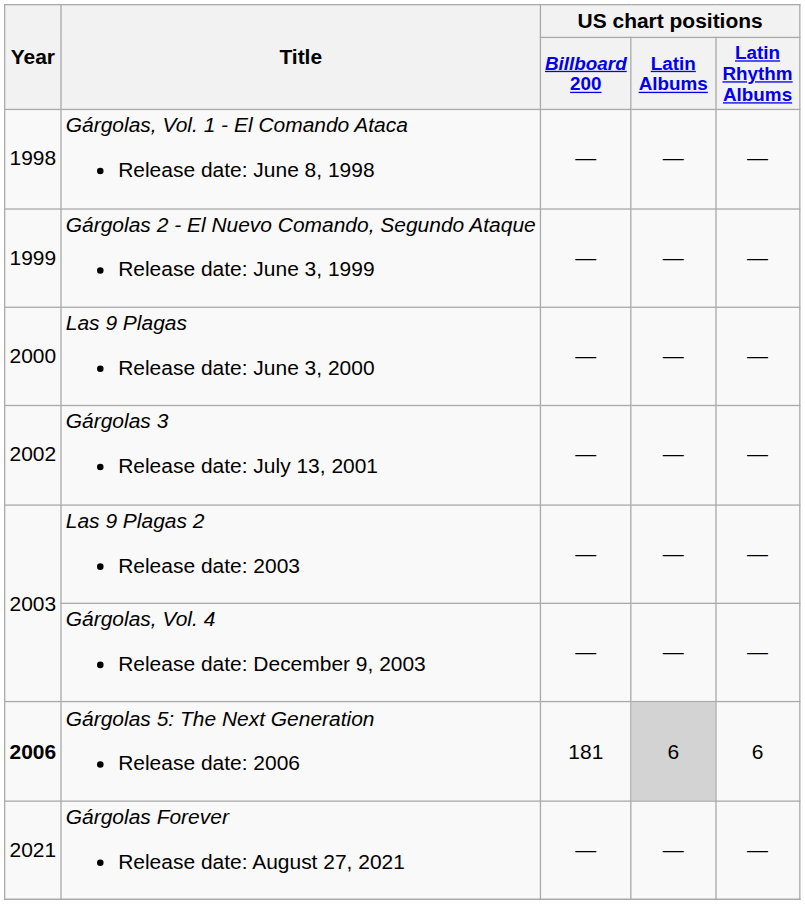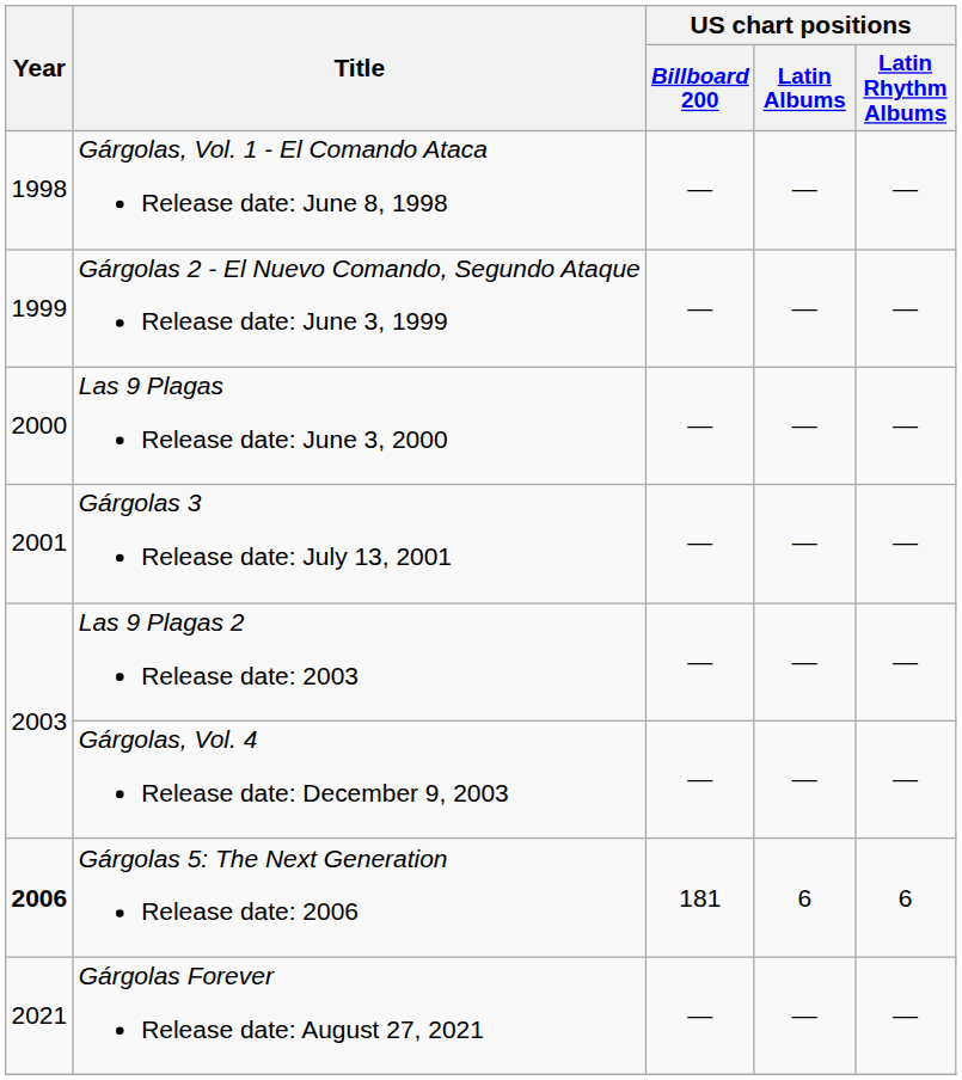 <table class="wikitable">
 <tr>
 <th rowspan="2">Year</th>
 <th rowspan="2">Title</th>
 <th colspan="4">US chart positions</th>
 </tr>
 <tr>
 <th style="width:4em;font-size:90%"><a href='#'><em>Billboard</em> 200</a></th>
 <th style="width:4em;font-size:90%"><a href='#'>Latin Albums</a></th>
 <th style="width:4em;font-size:90%"><a href='#'>Latin Rhythm Albums</a></th>
 </tr>
 <tr>
 <td>1998</td>
 <td><em>Gárgolas, Vol. 1 - El Comando Ataca</em><br><ul><li>Release date: June 8, 1998</li></ul></td>
 <td align="center">—</td>
 <td align="center">—</td>
 <td align="center">—</td>
 </tr>
 <tr>
 <td>1999</td>
 <td><em>Gárgolas 2 - El Nuevo Comando, Segundo Ataque</em><br><ul><li>Release date: June 3, 1999</li></ul></td>
 <td align="center">—</td>
 <td align="center">—</td>
 <td align="center">—</td>
 </tr>
 <tr>
 <td>2000</td>
 <td><em>Las 9 Plagas</em><br><ul><li>Release date: June 3, 2000</li></ul></td>
 <td align="center">—</td>
 <td align="center">—</td>
 <td align="center">—</td>
 </tr>
 <tr>
-<td>2002</td>
+<td>2001</td>
 <td><em>Gárgolas 3</em><br><ul><li>Release date: July 13, 2001</li></ul></td>
 <td align="center">—</td>
 <td align="center">—</td>
 <td align="center">—</td>
 </tr>
 <tr>
 <td rowspan="2">2003</td>
 <td><em>Las 9 Plagas 2</em><br><ul><li>Release date: 2003</li></ul></td>
 <td align="center">—</td>
 <td align="center">—</td>
 <td align="center">—</td>
 </tr>
 <tr>
 <td><em>Gárgolas, Vol. 4</em><br><ul><li>Release date: December 9, 2003</li></ul></td>
 <td align="center">—</td>
 <td align="center">—</td>
 <td align="center">—</td>
 </tr>
 <tr>
 <td><strong>2006</strong></td>
 <td><em>Gárgolas 5: The Next Generation</em><br><ul><li>Release date: 2006</li></ul></td>
 <td align="center">181</td>
-<td align="center" style="background: lightgrey;">6</td>
+<td align="center">6</td>
 <td align="center">6</td>
 </tr>
 <tr>
 <td>2021</td>
 <td><em>Gárgolas Forever</em><br><ul><li>Release date: August 27, 2021</li></ul></td>
 <td align="center">—</td>
 <td align="center">—</td>
 <td align="center">—</td>
 </tr>
 <tr>
 </tr>
 </table>
